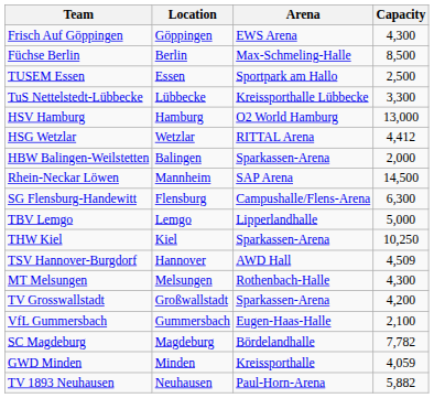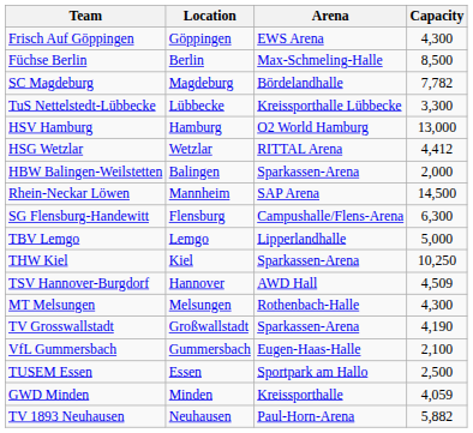 <table class="wikitable sortable" style="text-align: left;">
 <tr>
 <th>Team</th>
 <th>Location</th>
 <th>Arena</th>
 <th>Capacity</th>
 </tr>
 <tr>
 <td><a href='#'>Frisch Auf Göppingen</a></td>
 <td><a href='#'>Göppingen</a></td>
 <td><a href='#'>EWS Arena</a></td>
 <td align="center">4,300</td>
 </tr>
 <tr>
 <td><a href='#'>Füchse Berlin</a></td>
 <td><a href='#'>Berlin</a></td>
 <td><a href='#'>Max-Schmeling-Halle</a></td>
 <td align="center">8,500</td>
 </tr>
 <tr>
-<td><a href='#'>TUSEM Essen</a></td>
-<td><a href='#'>Essen</a></td>
-<td><a href='#'>Sportpark am Hallo</a></td>
-<td align="center">2,500</td>
+<td><a href='#'>SC Magdeburg</a></td>
+<td><a href='#'>Magdeburg</a></td>
+<td><a href='#'>Bördelandhalle</a></td>
+<td align="center">7,782</td>
 </tr>
 <tr>
 <td><a href='#'>TuS Nettelstedt-Lübbecke</a></td>
 <td><a href='#'>Lübbecke</a></td>
 <td><a href='#'>Kreissporthalle Lübbecke</a></td>
 <td align="center">3,300</td>
 </tr>
 <tr>
 <td><a href='#'>HSV Hamburg</a></td>
 <td><a href='#'>Hamburg</a></td>
 <td><a href='#'>O2 World Hamburg</a></td>
 <td align="center">13,000</td>
 </tr>
 <tr>
 <td><a href='#'>HSG Wetzlar</a></td>
 <td><a href='#'>Wetzlar</a></td>
 <td><a href='#'>RITTAL Arena</a></td>
 <td align="center">4,412</td>
 </tr>
 <tr>
 <td><a href='#'>HBW Balingen-Weilstetten</a></td>
 <td><a href='#'>Balingen</a></td>
 <td><a href='#'>Sparkassen-Arena</a></td>
 <td align="center">2,000</td>
 </tr>
 <tr>
 <td><a href='#'>Rhein-Neckar Löwen</a></td>
 <td><a href='#'>Mannheim</a></td>
 <td><a href='#'>SAP Arena</a></td>
 <td align="center">14,500</td>
 </tr>
 <tr>
 <td><a href='#'>SG Flensburg-Handewitt</a></td>
 <td><a href='#'>Flensburg</a></td>
 <td><a href='#'>Campushalle/Flens-Arena</a></td>
 <td align="center">6,300</td>
 </tr>
 <tr>
 <td><a href='#'>TBV Lemgo</a></td>
 <td><a href='#'>Lemgo</a></td>
 <td><a href='#'>Lipperlandhalle</a></td>
 <td align="center">5,000</td>
 </tr>
 <tr>
 <td><a href='#'>THW Kiel</a></td>
 <td><a href='#'>Kiel</a></td>
 <td><a href='#'>Sparkassen-Arena</a></td>
 <td align="center">10,250</td>
 </tr>
 <tr>
 <td><a href='#'>TSV Hannover-Burgdorf</a></td>
 <td><a href='#'>Hannover</a></td>
 <td><a href='#'>AWD Hall</a></td>
 <td align="center">4,509</td>
 </tr>
 <tr>
 <td><a href='#'>MT Melsungen</a></td>
 <td><a href='#'>Melsungen</a></td>
 <td><a href='#'>Rothenbach-Halle</a></td>
 <td align="center">4,300</td>
 </tr>
 <tr>
 <td><a href='#'>TV Grosswallstadt</a></td>
 <td><a href='#'>Großwallstadt</a></td>
 <td><a href='#'>Sparkassen-Arena</a></td>
-<td align="center">4,200</td>
+<td align="center">4,190</td>
 </tr>
 <tr>
 <td><a href='#'>VfL Gummersbach</a></td>
 <td><a href='#'>Gummersbach</a></td>
 <td><a href='#'>Eugen-Haas-Halle</a></td>
 <td align="center">2,100</td>
 </tr>
 <tr>
-<td><a href='#'>SC Magdeburg</a></td>
-<td><a href='#'>Magdeburg</a></td>
-<td><a href='#'>Bördelandhalle</a></td>
-<td align="center">7,782</td>
+<td><a href='#'>TUSEM Essen</a></td>
+<td><a href='#'>Essen</a></td>
+<td><a href='#'>Sportpark am Hallo</a></td>
+<td align="center">2,500</td>
 </tr>
 <tr>
 <td><a href='#'>GWD Minden</a></td>
 <td><a href='#'>Minden</a></td>
 <td><a href='#'>Kreissporthalle</a></td>
 <td align="center">4,059</td>
 </tr>
 <tr>
 <td><a href='#'>TV 1893 Neuhausen</a></td>
 <td><a href='#'>Neuhausen</a></td>
 <td><a href='#'>Paul-Horn-Arena</a></td>
 <td align="center">5,882</td>
 </tr>
 </table>
